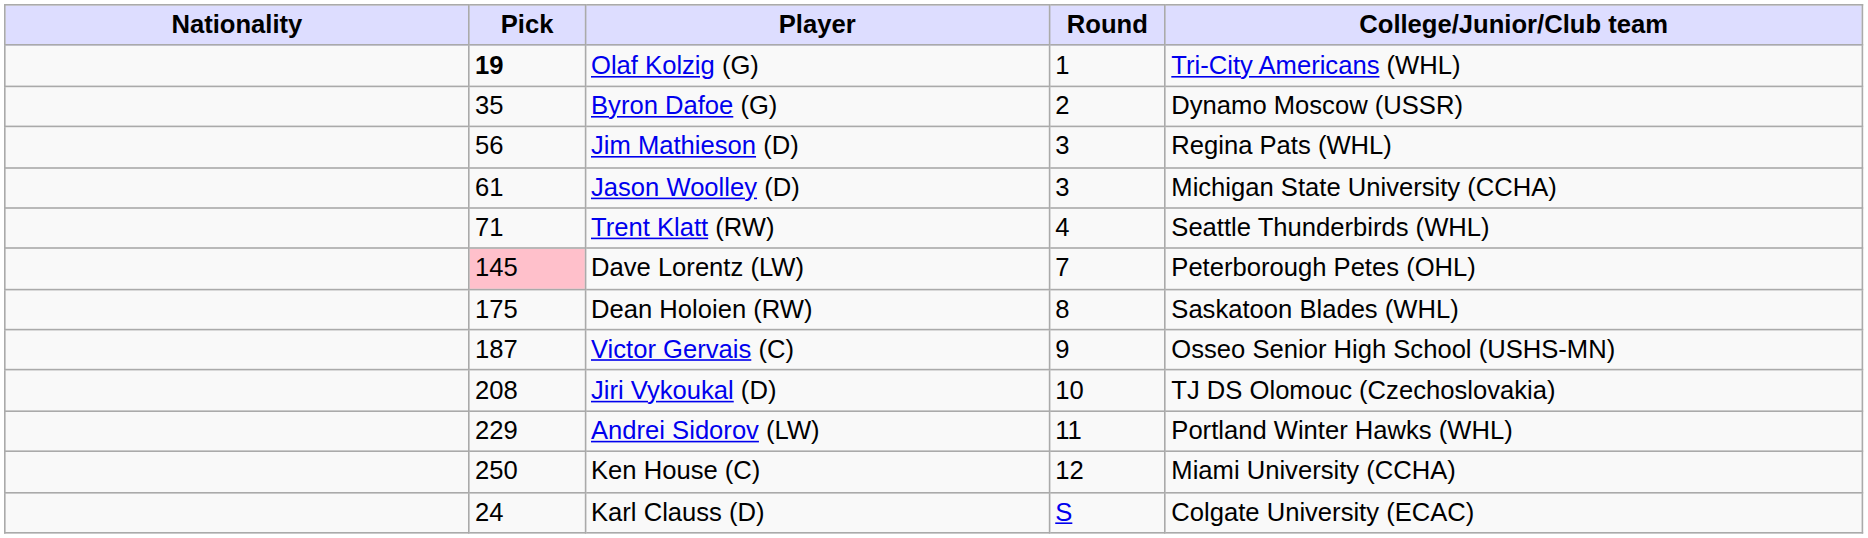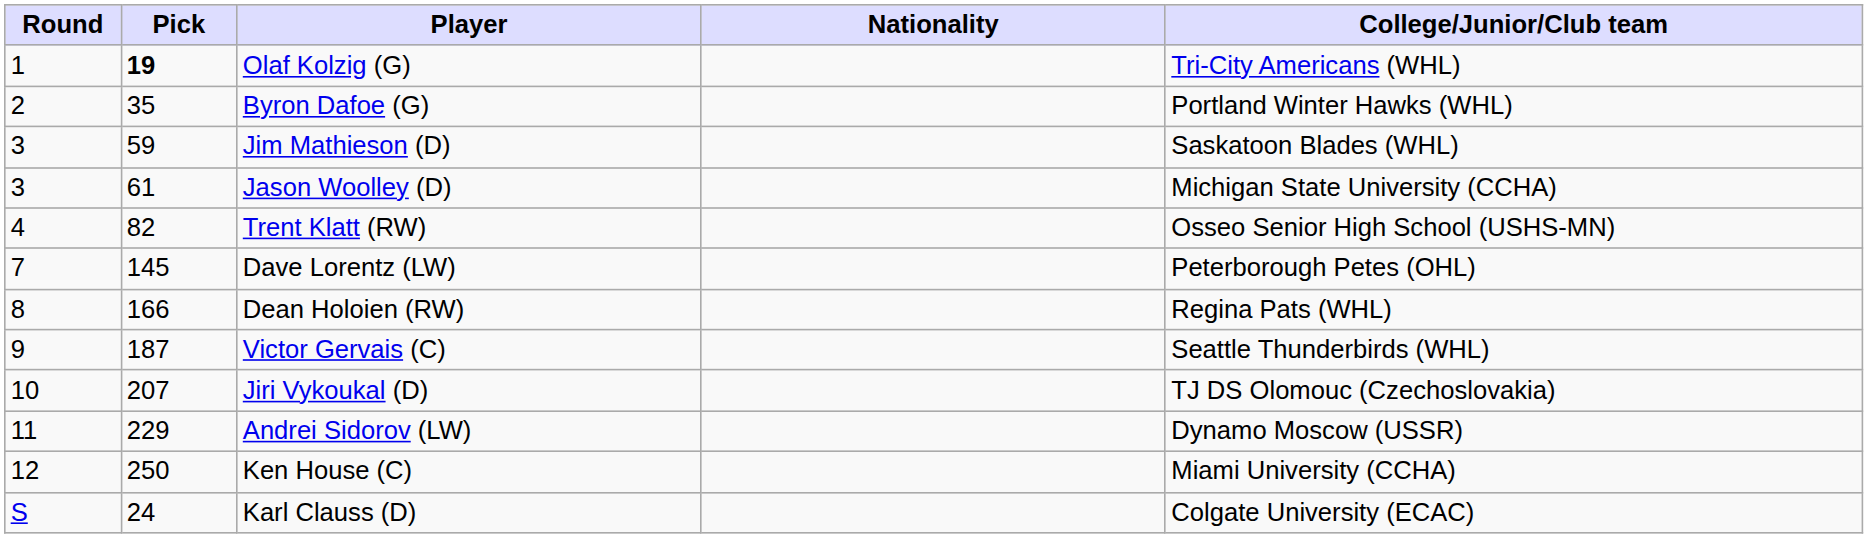 <table class="wikitable">
 <tr>
-<th style="background:#ddf; width:20%;">Nationality</th>
+<th style="background:#ddf; width:5%;">Round</th>
 <th style="background:#ddf; width:5%;">Pick</th>
 <th style="background:#ddf; width:20%;">Player</th>
-<th style="background:#ddf; width:5%;">Round</th>
+<th style="background:#ddf; width:20%;">Nationality</th>
 <th style="background:#ddf; width:30%;">College/Junior/Club team</th>
 </tr>
 <tr>
-<td></td>
+<td>1</td>
 <td><strong>19</strong></td>
 <td><a href='#'>Olaf Kolzig</a> (G)</td>
-<td>1</td>
+<td></td>
 <td><a href='#'>Tri-City Americans</a> (WHL)</td>
 </tr>
 <tr>
-<td></td>
+<td>2</td>
 <td>35</td>
 <td><a href='#'>Byron Dafoe</a> (G)</td>
-<td>2</td>
+<td></td>
+<td>Portland Winter Hawks (WHL)</td>
+</tr>
+<tr>
+<td>3</td>
+<td>59</td>
+<td><a href='#'>Jim Mathieson</a> (D)</td>
+<td></td>
+<td>Saskatoon Blades (WHL)</td>
+</tr>
+<tr>
+<td>3</td>
+<td>61</td>
+<td><a href='#'>Jason Woolley</a> (D)</td>
+<td></td>
+<td>Michigan State University (CCHA)</td>
+</tr>
+<tr>
+<td>4</td>
+<td>82</td>
+<td><a href='#'>Trent Klatt</a> (RW)</td>
+<td></td>
+<td>Osseo Senior High School (USHS-MN)</td>
+</tr>
+<tr>
+<td>7</td>
+<td>145</td>
+<td>Dave Lorentz (LW)</td>
+<td></td>
+<td>Peterborough Petes (OHL)</td>
+</tr>
+<tr>
+<td>8</td>
+<td>166</td>
+<td>Dean Holoien (RW)</td>
+<td></td>
+<td>Regina Pats (WHL)</td>
+</tr>
+<tr>
+<td>9</td>
+<td>187</td>
+<td><a href='#'>Victor Gervais</a> (C)</td>
+<td></td>
+<td>Seattle Thunderbirds (WHL)</td>
+</tr>
+<tr>
+<td>10</td>
+<td>207</td>
+<td><a href='#'>Jiri Vykoukal</a> (D)</td>
+<td></td>
+<td>TJ DS Olomouc (Czechoslovakia)</td>
+</tr>
+<tr>
+<td>11</td>
+<td>229</td>
+<td><a href='#'>Andrei Sidorov</a> (LW)</td>
+<td></td>
 <td>Dynamo Moscow (USSR)</td>
 </tr>
 <tr>
-<td></td>
-<td>56</td>
-<td><a href='#'>Jim Mathieson</a> (D)</td>
-<td>3</td>
-<td>Regina Pats (WHL)</td>
-</tr>
-<tr>
-<td></td>
-<td>61</td>
-<td><a href='#'>Jason Woolley</a> (D)</td>
-<td>3</td>
-<td>Michigan State University (CCHA)</td>
-</tr>
-<tr>
-<td></td>
-<td>71</td>
-<td><a href='#'>Trent Klatt</a> (RW)</td>
-<td>4</td>
-<td>Seattle Thunderbirds (WHL)</td>
-</tr>
-<tr>
-<td></td>
-<td style="background: pink;">145</td>
-<td>Dave Lorentz (LW)</td>
-<td>7</td>
-<td>Peterborough Petes (OHL)</td>
-</tr>
-<tr>
-<td></td>
-<td>175</td>
-<td>Dean Holoien (RW)</td>
-<td>8</td>
-<td>Saskatoon Blades (WHL)</td>
-</tr>
-<tr>
-<td></td>
-<td>187</td>
-<td><a href='#'>Victor Gervais</a> (C)</td>
-<td>9</td>
-<td>Osseo Senior High School (USHS-MN)</td>
-</tr>
-<tr>
-<td></td>
-<td>208</td>
-<td><a href='#'>Jiri Vykoukal</a> (D)</td>
-<td>10</td>
-<td>TJ DS Olomouc (Czechoslovakia)</td>
-</tr>
-<tr>
-<td></td>
-<td>229</td>
-<td><a href='#'>Andrei Sidorov</a> (LW)</td>
-<td>11</td>
-<td>Portland Winter Hawks (WHL)</td>
-</tr>
-<tr>
-<td></td>
+<td>12</td>
 <td>250</td>
 <td>Ken House (C)</td>
-<td>12</td>
+<td></td>
 <td>Miami University (CCHA)</td>
 </tr>
 <tr>
-<td></td>
+<td><a href='#'>S</a></td>
 <td>24</td>
 <td>Karl Clauss (D)</td>
-<td><a href='#'>S</a></td>
+<td></td>
 <td>Colgate University (ECAC)</td>
 </tr>
 </table>
